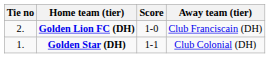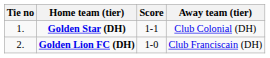 <table class="wikitable" style="text-align: center">
 <tr>
 <th>Tie no</th>
 <th>Home team (tier)</th>
 <th>Score</th>
 <th>Away team (tier)</th>
 </tr>
 <tr>
+<td>1.</td>
+<td> <strong><a href='#'>Golden Star</a> (DH)</strong></td>
+<td>1-1 </td>
+<td><a href='#'>Club Colonial</a> (DH) </td>
+</tr>
+<tr>
 <td>2.</td>
 <td> <strong><a href='#'>Golden Lion FC</a> (DH)</strong></td>
 <td>1-0</td>
 <td><a href='#'>Club Franciscain</a> (DH) </td>
 </tr>
-<tr>
-<td>1.</td>
-<td> <strong><a href='#'>Golden Star</a> (DH)</strong></td>
-<td>1-1 </td>
-<td><a href='#'>Club Colonial</a> (DH) </td>
-</tr>
 </table>
